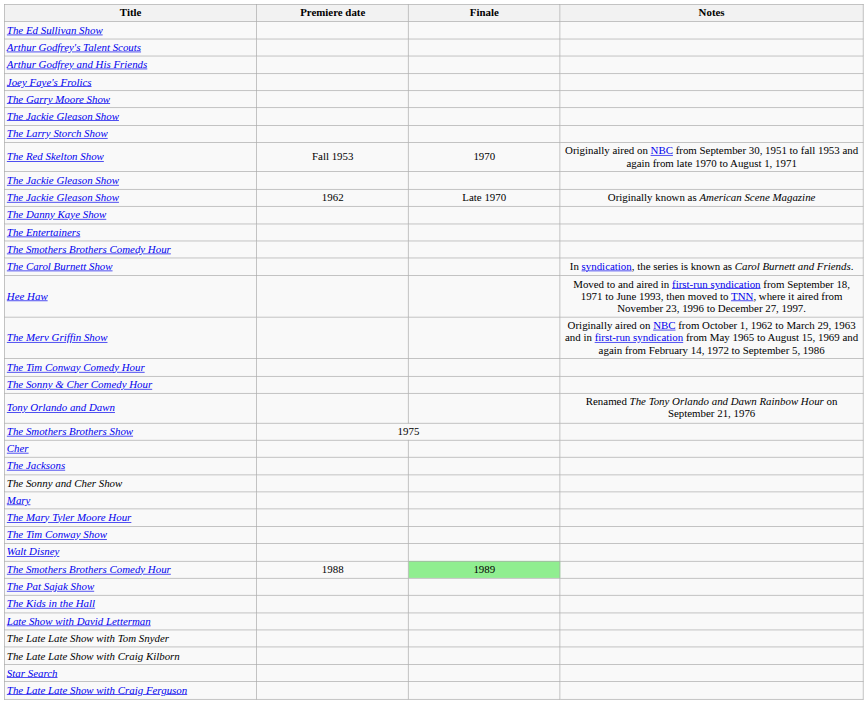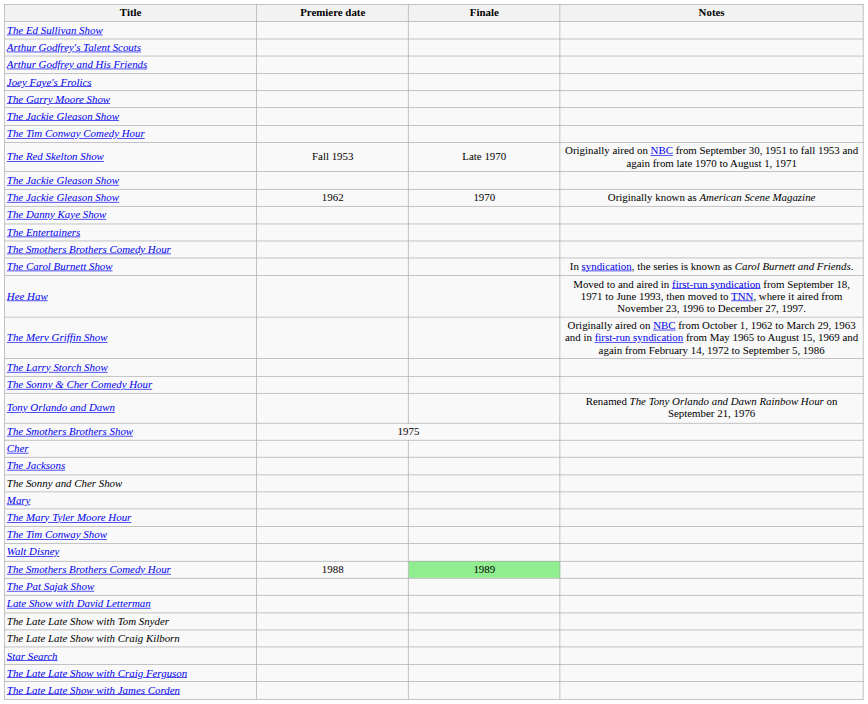 <table class="wikitable plainrowheaders sortable" style="width:100%;text-align:center;">
 <tr>
 <th scope="col" style="width:25%;">Title</th>
 <th ! scope="col" style="width:15%;">Premiere date</th>
 <th ! scope="col" style="width:15%;">Finale</th>
 <th ! scope="col" style="width:30%;">Notes</th>
 </tr>
 <tr>
 <td scope="row" style="text-align:left;"><em><a href='#'>The Ed Sullivan Show</a></em></td>
 <td></td>
 <td></td>
 <td></td>
 </tr>
 <tr>
 <td scope="row" style="text-align:left;"><em><a href='#'>Arthur Godfrey's Talent Scouts</a></em></td>
 <td></td>
 <td></td>
 <td></td>
 </tr>
 <tr>
 <td scope="row" style="text-align:left;"><em><a href='#'>Arthur Godfrey and His Friends</a></em></td>
 <td></td>
 <td></td>
 <td></td>
 </tr>
 <tr>
 <td scope="row" style="text-align:left;"><em><a href='#'>Joey Faye's Frolics</a></em></td>
 <td></td>
 <td></td>
 <td></td>
 </tr>
 <tr>
 <td scope="row" style="text-align:left;"><em><a href='#'>The Garry Moore Show</a></em></td>
 <td></td>
 <td></td>
 <td></td>
 </tr>
 <tr>
 <td scope="row" style="text-align:left;"><em><a href='#'>The Jackie Gleason Show</a></em></td>
 <td></td>
 <td></td>
 <td></td>
 </tr>
 <tr>
-<td scope="row" style="text-align:left;"><em><a href='#'>The Larry Storch Show</a></em></td>
+<td scope="row" style="text-align:left;"><em><a href='#'>The Tim Conway Comedy Hour</a></em></td>
 <td></td>
 <td></td>
 <td></td>
 </tr>
 <tr>
 <td scope="row" style="text-align:left;"><em><a href='#'>The Red Skelton Show</a></em></td>
 <td>Fall 1953</td>
-<td>1970</td>
+<td>Late 1970</td>
 <td>Originally aired on <a href='#'>NBC</a> from September 30, 1951 to fall 1953 and again from late 1970 to August 1, 1971</td>
 </tr>
 <tr>
 <td scope="row" style="text-align:left;"><em><a href='#'>The Jackie Gleason Show</a></em></td>
 <td></td>
 <td></td>
 <td></td>
 </tr>
 <tr>
 <td scope="row" style="text-align:left;"><em><a href='#'>The Jackie Gleason Show</a></em></td>
 <td>1962</td>
-<td>Late 1970</td>
+<td>1970</td>
 <td>Originally known as <em>American Scene Magazine</em></td>
 </tr>
 <tr>
 <td scope="row" style="text-align:left;"><em><a href='#'>The Danny Kaye Show</a></em></td>
 <td></td>
 <td></td>
 <td></td>
 </tr>
 <tr>
 <td scope="row" style="text-align:left;"><em><a href='#'>The Entertainers</a></em></td>
 <td></td>
 <td></td>
 <td></td>
 </tr>
 <tr>
 <td scope="row" style="text-align:left;"><em><a href='#'>The Smothers Brothers Comedy Hour</a></em></td>
 <td></td>
 <td></td>
 <td></td>
 </tr>
 <tr>
 <td scope="row" style="text-align:left;"><em><a href='#'>The Carol Burnett Show</a></em></td>
 <td></td>
 <td></td>
 <td>In <a href='#'>syndication</a>, the series is known as <em>Carol Burnett and Friends</em>.</td>
 </tr>
 <tr>
 <td scope="row" style="text-align:left;"><em><a href='#'>Hee Haw</a></em></td>
 <td></td>
 <td></td>
 <td>Moved to and aired in <a href='#'>first-run syndication</a> from September 18, 1971 to June 1993, then moved to <a href='#'>TNN</a>, where it aired from November 23, 1996 to December 27, 1997.</td>
 </tr>
 <tr>
 <td scope="row" style="text-align:left;"><em><a href='#'>The Merv Griffin Show</a></em></td>
 <td></td>
 <td></td>
 <td>Originally aired on <a href='#'>NBC</a> from October 1, 1962 to March 29, 1963 and in <a href='#'>first-run syndication</a> from May 1965 to August 15, 1969 and again from February 14, 1972 to September 5, 1986</td>
 </tr>
 <tr>
-<td scope="row" style="text-align:left;"><em><a href='#'>The Tim Conway Comedy Hour</a></em></td>
+<td scope="row" style="text-align:left;"><em><a href='#'>The Larry Storch Show</a></em></td>
 <td></td>
 <td></td>
 <td></td>
 </tr>
 <tr>
 <td scope="row" style="text-align:left;"><em><a href='#'>The Sonny & Cher Comedy Hour</a></em></td>
 <td></td>
 <td></td>
 <td></td>
 </tr>
 <tr>
 <td scope="row" style="text-align:left;"><em><a href='#'>Tony Orlando and Dawn</a></em></td>
 <td></td>
 <td></td>
 <td>Renamed <em>The Tony Orlando and Dawn Rainbow Hour</em> on September 21, 1976</td>
 </tr>
 <tr>
 <td scope="row" style="text-align:left;"><em><a href='#'>The Smothers Brothers Show</a></em></td>
 <td colspan=2>1975</td>
 <td></td>
 </tr>
 <tr>
 <td scope="row" style="text-align:left;"><em><a href='#'>Cher</a></em></td>
 <td></td>
 <td></td>
 <td></td>
 </tr>
 <tr>
 <td scope="row" style="text-align:left;"><em><a href='#'>The Jacksons</a></em></td>
 <td></td>
 <td></td>
 <td></td>
 </tr>
 <tr>
 <td scope="row" style="text-align:left;"><em>The Sonny and Cher Show</em></td>
 <td></td>
 <td></td>
 <td></td>
 </tr>
 <tr>
 <td scope="row" style="text-align:left;"><em><a href='#'>Mary</a></em></td>
 <td></td>
 <td></td>
 <td></td>
 </tr>
 <tr>
 <td scope="row" style="text-align:left;"><em><a href='#'>The Mary Tyler Moore Hour</a></em></td>
 <td></td>
 <td></td>
 <td></td>
 </tr>
 <tr>
 <td scope="row" style="text-align:left;"><em><a href='#'>The Tim Conway Show</a></em></td>
 <td></td>
 <td></td>
 <td></td>
 </tr>
 <tr>
 <td scope="row" style="text-align:left;"><em><a href='#'>Walt Disney</a></em></td>
 <td></td>
 <td></td>
 <td></td>
 </tr>
 <tr>
 <td scope="row" style="text-align:left;"><em><a href='#'>The Smothers Brothers Comedy Hour</a></em></td>
 <td>1988</td>
 <td style="background: lightgreen;">1989</td>
 <td></td>
 </tr>
 <tr>
 <td scope="row" style="text-align:left;"><em><a href='#'>The Pat Sajak Show</a></em></td>
 <td></td>
 <td></td>
 <td></td>
 </tr>
 <tr>
-<td scope="row" style="text-align:left;"><em><a href='#'>The Kids in the Hall</a></em></td>
-<td></td>
-<td></td>
-<td></td>
-</tr>
-<tr>
 <td scope="row" style="text-align:left;"><em><a href='#'>Late Show with David Letterman</a></em></td>
 <td></td>
 <td></td>
 <td></td>
 </tr>
 <tr>
 <td scope="row" style="text-align:left;"><em>The Late Late Show with Tom Snyder</em></td>
 <td></td>
 <td></td>
 <td></td>
 </tr>
 <tr>
 <td scope="row" style="text-align:left;"><em>The Late Late Show with Craig Kilborn</em></td>
 <td></td>
 <td></td>
 <td></td>
 </tr>
 <tr>
 <td scope="row" style="text-align:left;"><em><a href='#'>Star Search</a></em></td>
 <td></td>
 <td></td>
 <td></td>
 </tr>
 <tr>
 <td scope="row" style="text-align:left;"><em><a href='#'>The Late Late Show with Craig Ferguson</a></em></td>
 <td></td>
 <td></td>
 <td></td>
 </tr>
+<tr>
+<td scope="row" style="text-align:left;"><em><a href='#'>The Late Late Show with James Corden</a></em></td>
+<td></td>
+<td></td>
+<td></td>
+</tr>
 </table>
